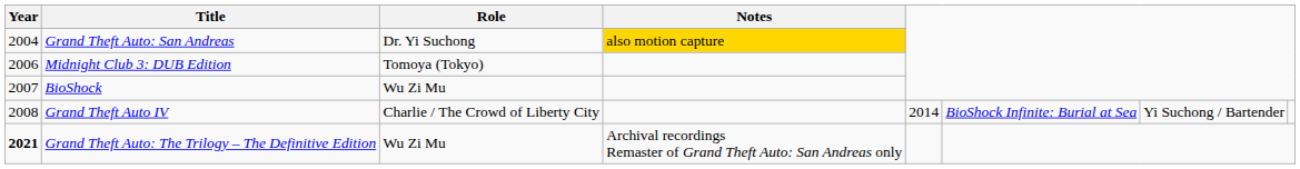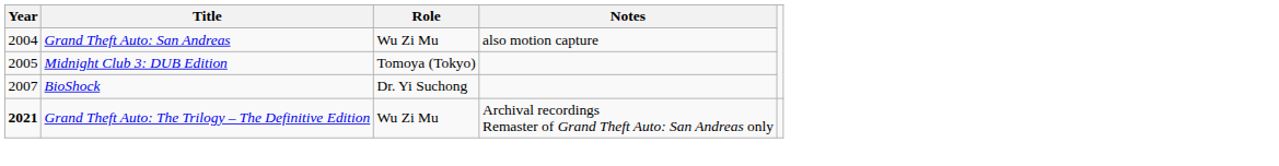 <table class="wikitable sortable">
 <tr>
 <th>Year</th>
 <th>Title</th>
 <th>Role</th>
 <th>Notes</th>
 </tr>
 <tr>
 <td>2004</td>
 <td><em><a href='#'>Grand Theft Auto: San Andreas</a></em></td>
-<td>Dr. Yi Suchong</td>
-<td style="background: gold;">also motion capture</td>
+<td>Wu Zi Mu</td>
+<td>also motion capture</td>
 </tr>
 <tr>
-<td>2006</td>
+<td>2005</td>
 <td><em><a href='#'>Midnight Club 3: DUB Edition</a></em></td>
 <td>Tomoya (Tokyo)</td>
 <td></td>
 </tr>
 <tr>
 <td>2007</td>
 <td><em><a href='#'>BioShock</a></em></td>
-<td>Wu Zi Mu</td>
-<td></td>
-</tr>
-<tr>
-<td>2008</td>
-<td><em><a href='#'>Grand Theft Auto IV</a></em></td>
-<td>Charlie / The Crowd of Liberty City</td>
-<td></td>
-<td>2014</td>
-<td><em><a href='#'>BioShock Infinite: Burial at Sea</a></em></td>
-<td>Yi Suchong / Bartender</td>
+<td>Dr. Yi Suchong</td>
 <td></td>
 </tr>
 <tr>
 <td><strong>2021</strong></td>
 <td><em><a href='#'>Grand Theft Auto: The Trilogy – The Definitive Edition</a></em></td>
 <td>Wu Zi Mu</td>
 <td>Archival recordings<br>Remaster of <em>Grand Theft Auto: San Andreas</em> only</td>
 <td></td>
 </tr>
 </table>
